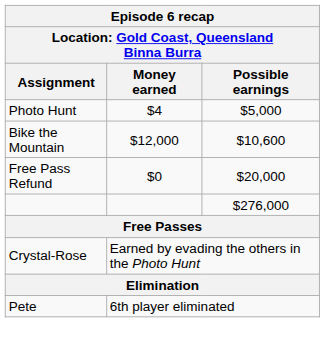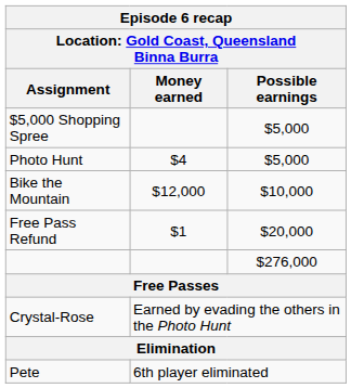 <table class="wikitable" style="font-size: 95%; margin: 10px" align="right" width="40%">
 <tr>
 <th colspan=3>Episode 6 recap</th>
 </tr>
 <tr>
 <th colspan=3>Location: <a href='#'>Gold Coast, Queensland</a><br><a href='#'>Binna Burra</a></th>
 </tr>
 <tr>
 <th>Assignment</th>
 <th>Money earned</th>
 <th>Possible earnings</th>
 </tr>
 <tr>
+<td>$5,000 Shopping Spree</td>
+<td align="center"></td>
+<td align="center">$5,000</td>
+</tr>
+<tr>
 <td>Photo Hunt</td>
 <td align="center">$4</td>
 <td align="center">$5,000</td>
 </tr>
 <tr>
 <td>Bike the Mountain</td>
 <td align="center">$12,000</td>
-<td align="center">$10,600</td>
+<td align="center">$10,000</td>
 </tr>
 <tr>
 <td>Free Pass Refund</td>
-<td align="center">$0</td>
+<td align="center">$1</td>
 <td align="center">$20,000</td>
 </tr>
 <tr>
 <td><strong></strong></td>
 <td align="center"><strong></strong></td>
 <td align="center">$276,000</td>
 </tr>
 <tr>
 <th colspan=3>Free Passes</th>
 </tr>
 <tr>
 <td>Crystal-Rose</td>
 <td colspan=2>Earned by evading the others in the <em>Photo Hunt</em></td>
 </tr>
 <tr>
 <th colspan=3>Elimination</th>
 </tr>
 <tr>
 <td>Pete</td>
 <td colspan=2>6th player eliminated</td>
 </tr>
 </table>
